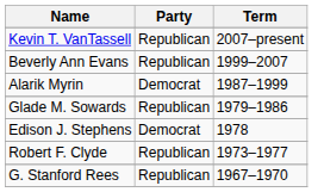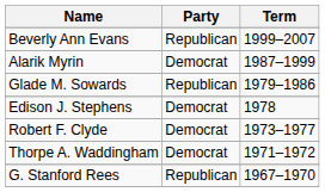 <table class="wikitable">
 <tr>
 <th>Name</th>
 <th>Party</th>
 <th>Term</th>
 </tr>
 <tr>
-</tr>
-<tr>
-<td><a href='#'>Kevin T. VanTassell</a></td>
-<td>Republican</td>
-<td>2007–present</td>
 </tr>
 <tr>
 </tr>
 <tr>
 <td>Beverly Ann Evans</td>
 <td>Republican</td>
 <td>1999–2007</td>
 </tr>
 <tr>
 </tr>
 <tr>
 <td>Alarik Myrin</td>
 <td>Democrat</td>
 <td>1987–1999</td>
 </tr>
 <tr>
 </tr>
 <tr>
 <td>Glade M. Sowards</td>
 <td>Republican</td>
 <td>1979–1986</td>
 </tr>
 <tr>
 </tr>
 <tr>
 <td>Edison J. Stephens</td>
 <td>Democrat</td>
 <td>1978</td>
 </tr>
 <tr>
 </tr>
 <tr>
 <td>Robert F. Clyde</td>
-<td>Republican</td>
+<td>Democrat</td>
 <td>1973–1977</td>
 </tr>
 <tr>
+</tr>
+<tr>
+<td>Thorpe A. Waddingham</td>
+<td>Democrat</td>
+<td>1971–1972</td>
 </tr>
 <tr>
 </tr>
 <tr>
 <td>G. Stanford Rees</td>
 <td>Republican</td>
 <td>1967–1970</td>
 </tr>
 <tr>
 </tr>
 </table>
